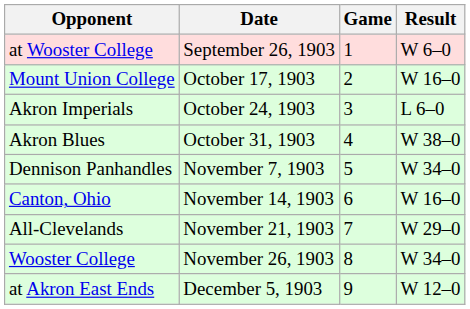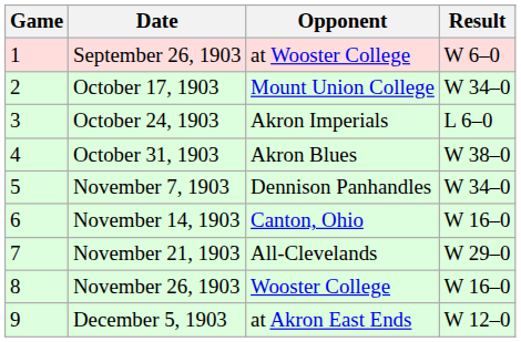 <table class="wikitable">
 <tr>
+<th>Game</th>
+<th>Date</th>
 <th>Opponent</th>
-<th>Date</th>
-<th>Game</th>
 <th>Result</th>
 </tr>
 <tr style="background: #ffdddd;">
+<td>1</td>
+<td>September 26, 1903</td>
 <td>at <a href='#'>Wooster College</a></td>
-<td>September 26, 1903</td>
-<td>1</td>
 <td>W 6–0</td>
 </tr>
 <tr style="background: #ddffdd;">
+<td>2</td>
+<td>October 17, 1903</td>
 <td><a href='#'>Mount Union College</a></td>
-<td>October 17, 1903</td>
-<td>2</td>
+<td>W 34–0</td>
+</tr>
+<tr style="background: #ddffdd;">
+<td>3</td>
+<td>October 24, 1903</td>
+<td>Akron Imperials</td>
+<td>L 6–0</td>
+</tr>
+<tr style="background: #ddffdd;">
+<td>4</td>
+<td>October 31, 1903</td>
+<td>Akron Blues</td>
+<td>W 38–0</td>
+</tr>
+<tr style="background: #ddffdd;">
+<td>5</td>
+<td>November 7, 1903</td>
+<td>Dennison Panhandles</td>
+<td>W 34–0</td>
+</tr>
+<tr style="background: #ddffdd;">
+<td>6</td>
+<td>November 14, 1903</td>
+<td><a href='#'>Canton, Ohio</a></td>
 <td>W 16–0</td>
 </tr>
 <tr style="background: #ddffdd;">
-<td>Akron Imperials</td>
-<td>October 24, 1903</td>
-<td>3</td>
-<td>L 6–0</td>
+<td>7</td>
+<td>November 21, 1903</td>
+<td>All-Clevelands</td>
+<td>W 29–0</td>
 </tr>
 <tr style="background: #ddffdd;">
-<td>Akron Blues</td>
-<td>October 31, 1903</td>
-<td>4</td>
-<td>W 38–0</td>
-</tr>
-<tr style="background: #ddffdd;">
-<td>Dennison Panhandles</td>
-<td>November 7, 1903</td>
-<td>5</td>
-<td>W 34–0</td>
-</tr>
-<tr style="background: #ddffdd;">
-<td><a href='#'>Canton, Ohio</a></td>
-<td>November 14, 1903</td>
-<td>6</td>
+<td>8</td>
+<td>November 26, 1903</td>
+<td><a href='#'>Wooster College</a></td>
 <td>W 16–0</td>
 </tr>
 <tr style="background: #ddffdd;">
-<td>All-Clevelands</td>
-<td>November 21, 1903</td>
-<td>7</td>
-<td>W 29–0</td>
-</tr>
-<tr style="background: #ddffdd;">
-<td><a href='#'>Wooster College</a></td>
-<td>November 26, 1903</td>
-<td>8</td>
-<td>W 34–0</td>
-</tr>
-<tr style="background: #ddffdd;">
+<td>9</td>
+<td>December 5, 1903</td>
 <td>at <a href='#'>Akron East Ends</a></td>
-<td>December 5, 1903</td>
-<td>9</td>
 <td>W 12–0</td>
 </tr>
 </table>
